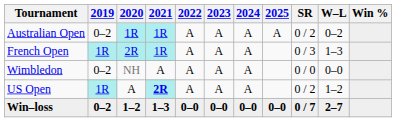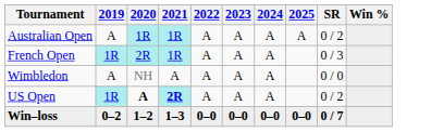 <table class=wikitable style=text-align:center>
 <tr>
 <th>Tournament</th>
 <th><a href='#'>2019</a></th>
 <th><a href='#'>2020</a></th>
 <th><a href='#'>2021</a></th>
 <th><a href='#'>2022</a></th>
 <th><a href='#'>2023</a></th>
 <th><a href='#'>2024</a></th>
 <th><a href='#'>2025</a></th>
 <th>SR</th>
-<th>W–L</th>
 <th>Win %</th>
 </tr>
 <tr>
 <td align=left><a href='#'>Australian Open</a></td>
-<td>0–2</td>
+<td>A</td>
 <td bgcolor=afeeee><a href='#'>1R</a></td>
 <td bgcolor=afeeee><a href='#'>1R</a></td>
 <td>A</td>
 <td>A</td>
 <td>A</td>
 <td>A</td>
 <td>0 / 2</td>
-<td>0–2</td>
 <td bgcolor=efefef></td>
 </tr>
 <tr>
 <td align=left><a href='#'>French Open</a></td>
 <td bgcolor=afeeee><a href='#'>1R</a></td>
 <td bgcolor=afeeee><a href='#'>2R</a></td>
 <td bgcolor=afeeee><a href='#'>1R</a></td>
 <td>A</td>
 <td>A</td>
 <td>A</td>
 <td></td>
 <td>0 / 3</td>
-<td>1–3</td>
 <td bgcolor=efefef></td>
 </tr>
 <tr>
 <td align=left><a href='#'>Wimbledon</a></td>
-<td>0–2</td>
+<td>A</td>
 <td style=color:#767676>NH</td>
 <td>A</td>
 <td>A</td>
 <td>A</td>
 <td>A</td>
 <td></td>
 <td>0 / 0</td>
-<td>0–0</td>
 <td bgcolor=efefef></td>
 </tr>
 <tr>
 <td align=left><a href='#'>US Open</a></td>
 <td bgcolor=afeeee><a href='#'>1R</a></td>
-<td>A</td>
+<td><strong>A</strong></td>
 <td bgcolor=afeeee><strong><a href='#'>2R</a></strong></td>
 <td>A</td>
 <td>A</td>
 <td>A</td>
 <td></td>
 <td>0 / 2</td>
-<td>1–2</td>
 <td bgcolor=efefef></td>
 </tr>
 <tr style=font-weight:bold;background:#efefef>
 <td style=text-align:left>Win–loss</td>
 <td>0–2</td>
 <td>1–2</td>
 <td>1–3</td>
 <td>0–0</td>
 <td>0–0</td>
 <td>0–0</td>
 <td>0–0</td>
 <td>0 / 7</td>
-<td>2–7</td>
 <td bgcolor=efefef></td>
 </tr>
 </table>
